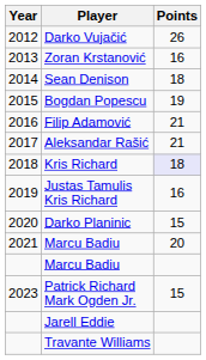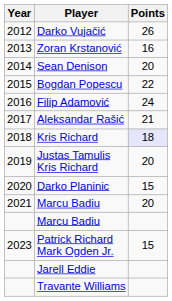 <table class="wikitable">
 <tr>
 <th>Year</th>
 <th>Player</th>
 <th>Points</th>
 </tr>
 <tr>
 <td style="text-align:center;">2012</td>
 <td> <a href='#'>Darko Vujačić</a></td>
 <td style="text-align:center;">26</td>
 </tr>
 <tr>
 <td style="text-align:center;">2013</td>
 <td> <a href='#'>Zoran Krstanović</a></td>
 <td style="text-align:center;">16</td>
 </tr>
 <tr>
 <td style="text-align:center;">2014</td>
 <td> <a href='#'>Sean Denison</a> </td>
-<td style="text-align:center;">18</td>
+<td style="text-align:center;">20</td>
 </tr>
 <tr>
 <td style="text-align:center;">2015</td>
 <td> <a href='#'>Bogdan Popescu</a></td>
-<td style="text-align:center;">19</td>
+<td style="text-align:center;">22</td>
 </tr>
 <tr>
 <td style="text-align:center;">2016</td>
 <td><a href='#'>Filip Adamović</a></td>
-<td style="text-align:center;">21</td>
+<td style="text-align:center;">24</td>
 </tr>
 <tr>
 <td style="text-align:center;">2017</td>
 <td> <a href='#'>Aleksandar Rašić</a></td>
 <td style="text-align:center;">21</td>
 </tr>
 <tr>
 <td style="text-align:center;">2018</td>
 <td> <a href='#'>Kris Richard</a></td>
 <td style="background: lavender; text-align:center;">18</td>
 </tr>
 <tr>
 <td style="text-align:center;">2019</td>
 <td> <a href='#'>Justas Tamulis</a><br><a href='#'>Kris Richard</a></td>
-<td style="text-align:center;">16</td>
+<td style="text-align:center;">20</td>
 </tr>
 <tr>
 <td style="text-align:center;">2020</td>
 <td> <a href='#'>Darko Planinic</a></td>
 <td style="text-align:center;">15</td>
 </tr>
 <tr>
 <td style="text-align:center;">2021</td>
 <td> <a href='#'>Marcu Badiu</a></td>
 <td style="text-align:center;">20</td>
 </tr>
 <tr>
 <td></td>
 <td> <a href='#'>Marcu Badiu</a></td>
 <td></td>
 </tr>
 <tr>
 <td style="text-align:center;">2023</td>
 <td> <a href='#'>Patrick Richard</a><br> <a href='#'>Mark Ogden Jr.</a></td>
 <td style="text-align:center;">15</td>
 </tr>
 <tr>
 <td></td>
 <td> <a href='#'>Jarell Eddie</a></td>
 <td></td>
 </tr>
 <tr>
 <td></td>
 <td> <a href='#'>Travante Williams</a></td>
 <td></td>
 </tr>
 </table>
